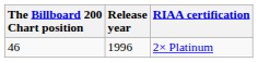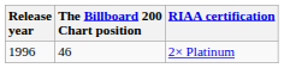 <table class="wikitable">
 <tr>
+<th style="text-align:left; vertical-align:top;">Release<br>year</th>
 <th style="text-align:left; vertical-align:top;">The <a href='#'>Billboard</a> 200<br>Chart position</th>
-<th style="text-align:left; vertical-align:top;">Release<br>year</th>
 <th style="text-align:left; vertical-align:top;"><a href='#'>RIAA certification</a></th>
 </tr>
 <tr>
+<td style="text-align:left; vertical-align:top;">1996</td>
 <td style="text-align:left; vertical-align:top;">46</td>
-<td style="text-align:left; vertical-align:top;">1996</td>
 <td style="text-align:left; vertical-align:top;"><a href='#'>2× Platinum</a></td>
 </tr>
 </table>
